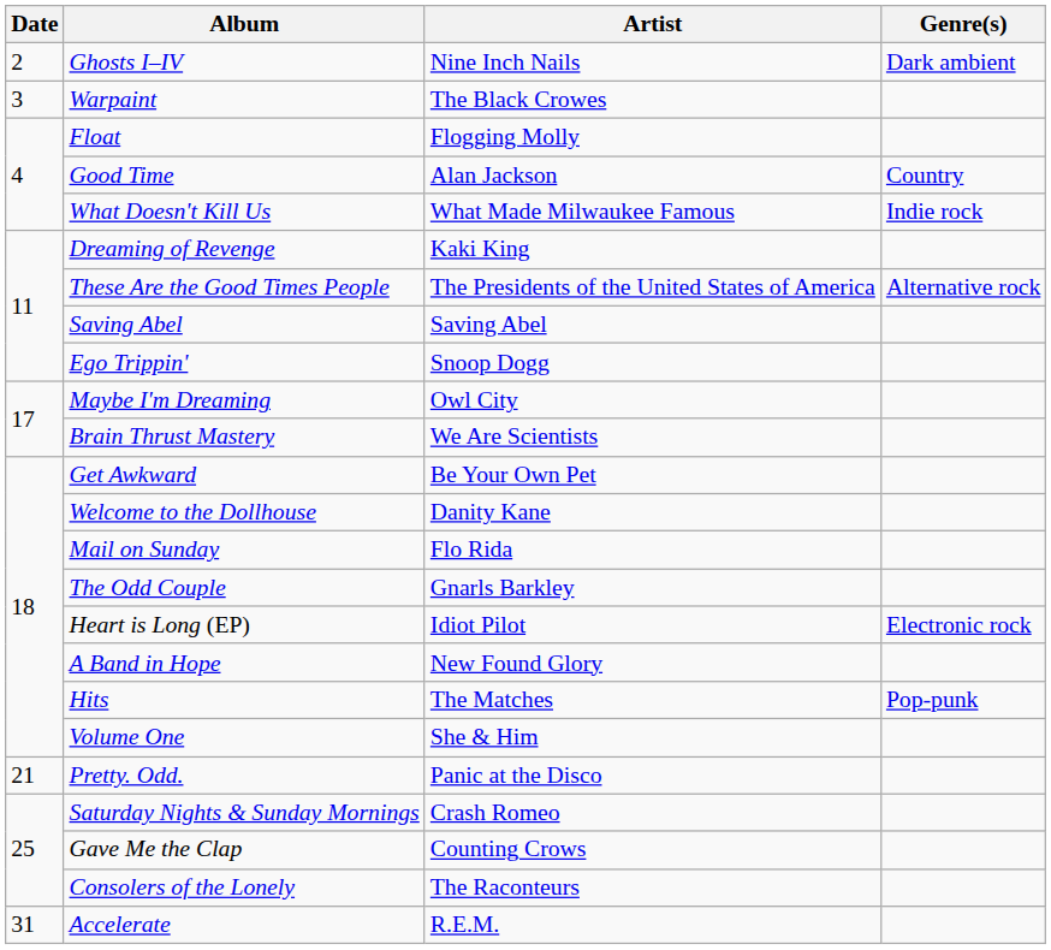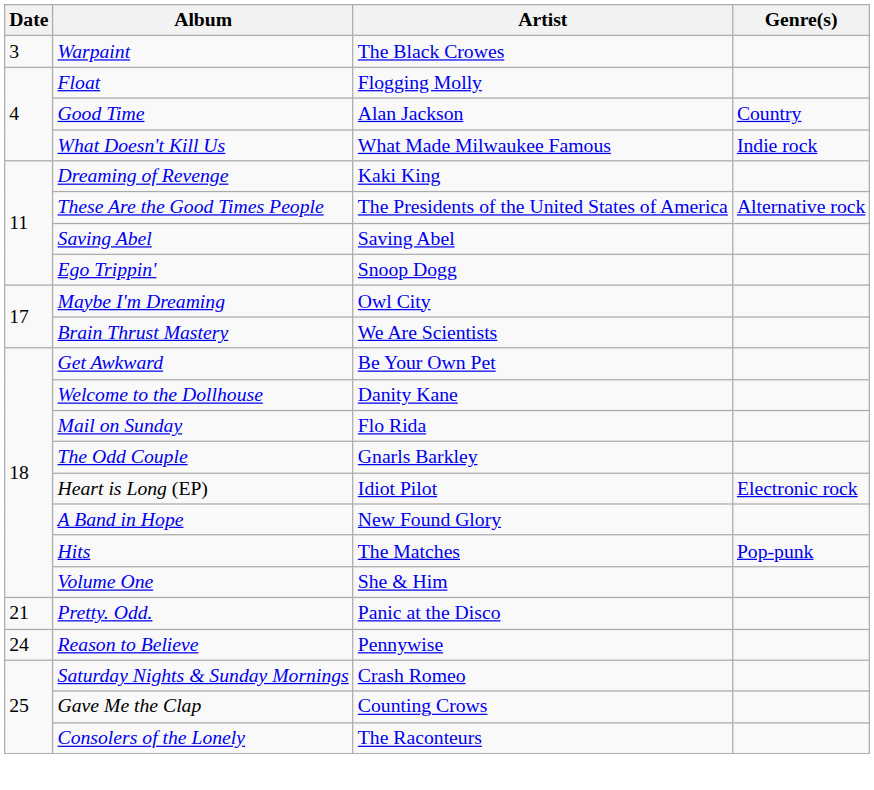 <table class="wikitable">
 <tr>
 <th>Date</th>
 <th>Album</th>
 <th>Artist</th>
 <th>Genre(s)</th>
-</tr>
-<tr>
-<td>2</td>
-<td><em><a href='#'>Ghosts I–IV</a></em></td>
-<td><a href='#'>Nine Inch Nails</a></td>
-<td><a href='#'>Dark ambient</a></td>
 </tr>
 <tr>
 <td>3</td>
 <td><em><a href='#'>Warpaint</a></em></td>
 <td><a href='#'>The Black Crowes</a></td>
 <td></td>
 </tr>
 <tr>
 <td rowspan="3">4</td>
 <td><em><a href='#'>Float</a></em></td>
 <td><a href='#'>Flogging Molly</a></td>
 <td></td>
 </tr>
 <tr>
 <td><em><a href='#'>Good Time</a></em></td>
 <td><a href='#'>Alan Jackson</a></td>
 <td><a href='#'>Country</a></td>
 </tr>
 <tr>
 <td><em><a href='#'>What Doesn't Kill Us</a></em></td>
 <td><a href='#'>What Made Milwaukee Famous</a></td>
 <td><a href='#'>Indie rock</a></td>
 </tr>
 <tr>
 <td rowspan="4">11</td>
 <td><em><a href='#'>Dreaming of Revenge</a></em></td>
 <td><a href='#'>Kaki King</a></td>
 <td></td>
 </tr>
 <tr>
 <td><em><a href='#'>These Are the Good Times People</a></em></td>
 <td><a href='#'>The Presidents of the United States of America</a></td>
 <td><a href='#'>Alternative rock</a></td>
 </tr>
 <tr>
 <td><em><a href='#'>Saving Abel</a></em></td>
 <td><a href='#'>Saving Abel</a></td>
 <td></td>
 </tr>
 <tr>
 <td><em><a href='#'>Ego Trippin'</a></em></td>
 <td><a href='#'>Snoop Dogg</a></td>
 <td></td>
 </tr>
 <tr>
 <td rowspan="2">17</td>
 <td><em><a href='#'>Maybe I'm Dreaming</a></em></td>
 <td><a href='#'>Owl City</a></td>
 <td></td>
 </tr>
 <tr>
 <td><em><a href='#'>Brain Thrust Mastery</a></em></td>
 <td><a href='#'>We Are Scientists</a></td>
 <td></td>
 </tr>
 <tr>
 <td rowspan="8">18</td>
 <td><em><a href='#'>Get Awkward</a></em></td>
 <td><a href='#'>Be Your Own Pet</a></td>
 <td></td>
 </tr>
 <tr>
 <td><em><a href='#'>Welcome to the Dollhouse</a></em></td>
 <td><a href='#'>Danity Kane</a></td>
 <td></td>
 </tr>
 <tr>
 <td><em><a href='#'>Mail on Sunday</a></em></td>
 <td><a href='#'>Flo Rida</a></td>
 <td></td>
 </tr>
 <tr>
 <td><em><a href='#'>The Odd Couple</a></em></td>
 <td><a href='#'>Gnarls Barkley</a></td>
 <td></td>
 </tr>
 <tr>
 <td><em>Heart is Long</em> (EP)</td>
 <td><a href='#'>Idiot Pilot</a></td>
 <td><a href='#'>Electronic rock</a></td>
 </tr>
 <tr>
 <td><em><a href='#'>A Band in Hope</a></em></td>
 <td><a href='#'>New Found Glory</a></td>
 <td></td>
 </tr>
 <tr>
 <td><em><a href='#'>Hits</a></em></td>
 <td><a href='#'>The Matches</a></td>
 <td><a href='#'>Pop-punk</a></td>
 </tr>
 <tr>
 <td><em><a href='#'>Volume One</a></em></td>
 <td><a href='#'>She & Him</a></td>
 <td></td>
 </tr>
 <tr>
 <td>21</td>
 <td><em><a href='#'>Pretty. Odd.</a></em></td>
 <td><a href='#'>Panic at the Disco</a></td>
 <td></td>
 </tr>
 <tr>
+<td>24</td>
+<td><em><a href='#'>Reason to Believe</a></em></td>
+<td><a href='#'>Pennywise</a></td>
+<td></td>
+</tr>
+<tr>
 <td rowspan="3">25</td>
 <td><em><a href='#'>Saturday Nights & Sunday Mornings</a></em></td>
 <td><a href='#'>Crash Romeo</a></td>
 <td></td>
 </tr>
 <tr>
 <td><em>Gave Me the Clap</em></td>
 <td><a href='#'>Counting Crows</a></td>
 <td></td>
 </tr>
 <tr>
 <td><em><a href='#'>Consolers of the Lonely</a></em></td>
 <td><a href='#'>The Raconteurs</a></td>
 <td></td>
 </tr>
-<tr>
-<td>31</td>
-<td><em><a href='#'>Accelerate</a></em></td>
-<td><a href='#'>R.E.M.</a></td>
-<td></td>
-</tr>
 </table>
